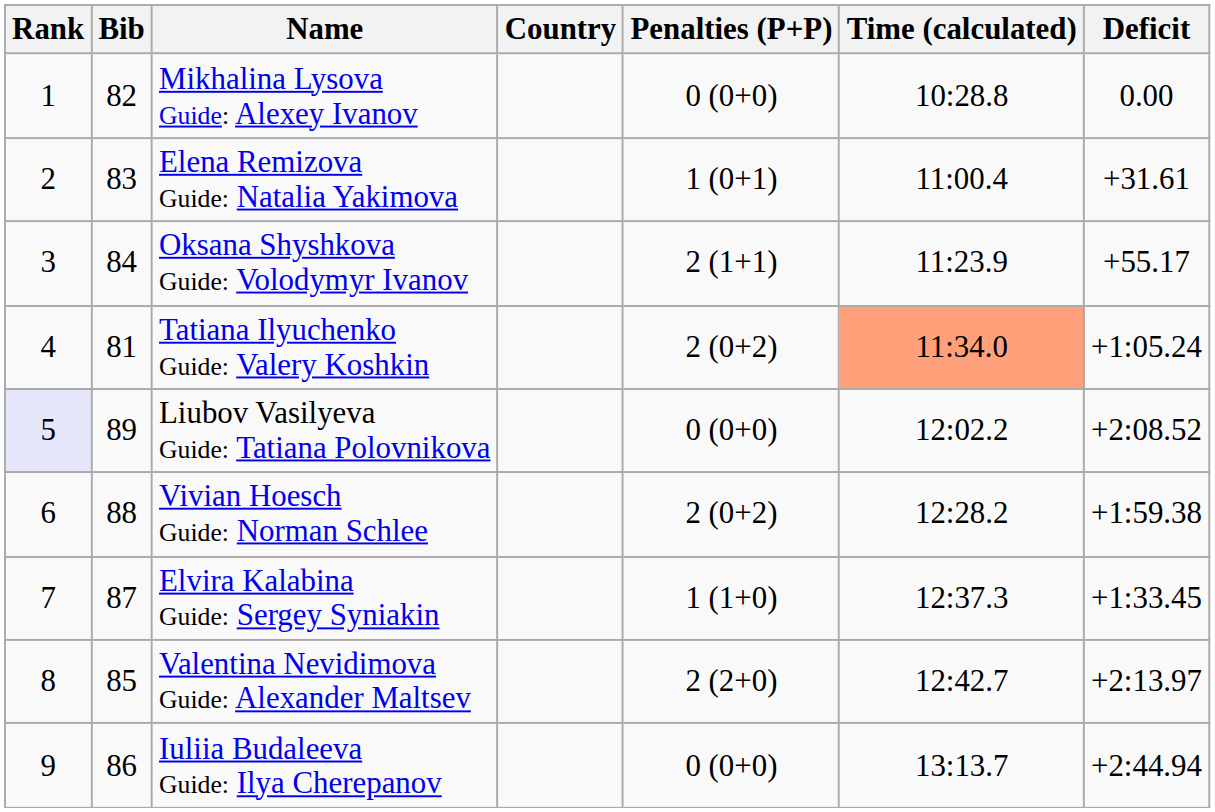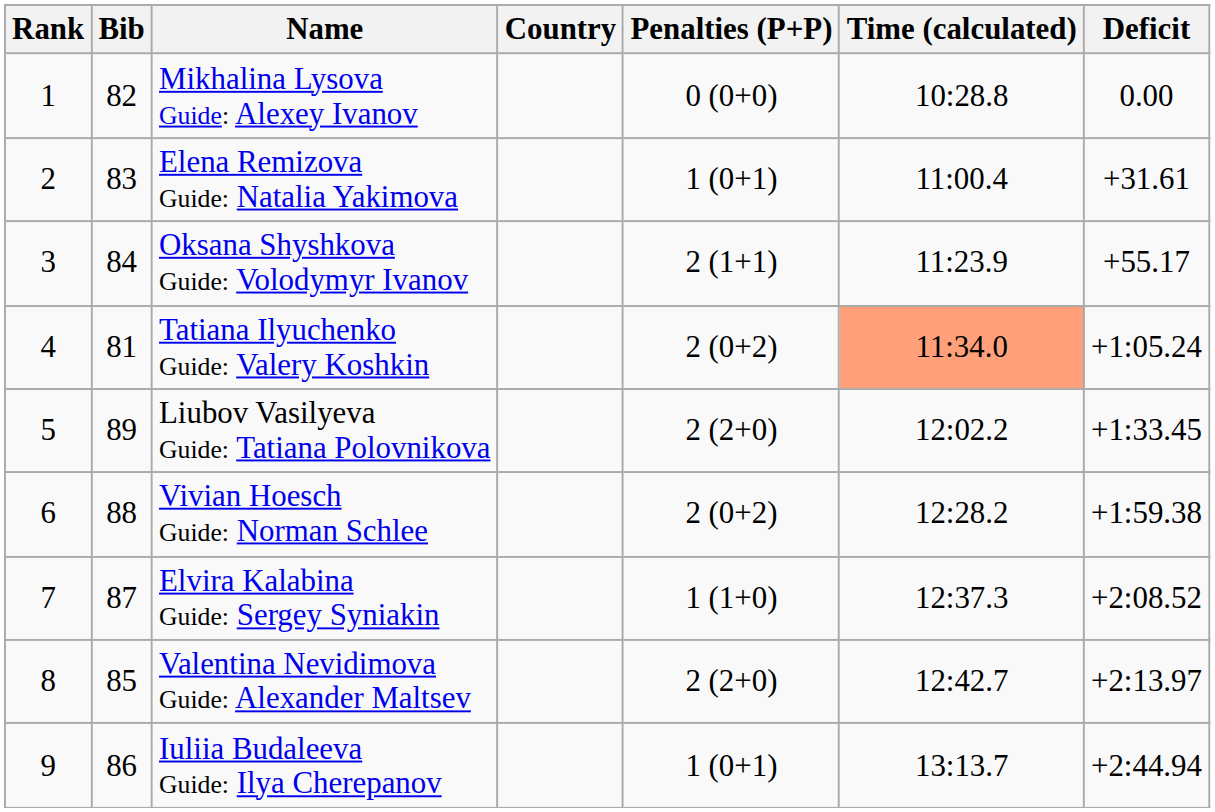 <table class="wikitable sortable" style="text-align:center">
 <tr>
 <th>Rank</th>
 <th>Bib</th>
 <th>Name</th>
 <th>Country</th>
 <th>Penalties  (P+P)</th>
 <th>Time (calculated)</th>
 <th>Deficit</th>
 </tr>
 <tr>
 <td>1</td>
 <td>82</td>
 <td align=left><a href='#'>Mikhalina Lysova</a><br><small><a href='#'>Guide</a>:</small> <a href='#'>Alexey Ivanov</a></td>
 <td align=left></td>
 <td>0 (0+0)</td>
 <td>10:28.8</td>
 <td>0.00</td>
 </tr>
 <tr>
 <td>2</td>
 <td>83</td>
 <td align=left><a href='#'>Elena Remizova</a><br><small>Guide:</small> <a href='#'>Natalia Yakimova</a></td>
 <td align=left></td>
 <td>1 (0+1)</td>
 <td>11:00.4</td>
 <td>+31.61</td>
 </tr>
 <tr>
 <td>3</td>
 <td>84</td>
 <td align=left><a href='#'>Oksana Shyshkova</a><br><small>Guide:</small> <a href='#'>Volodymyr Ivanov</a></td>
 <td align=left></td>
 <td>2 (1+1)</td>
 <td>11:23.9</td>
 <td>+55.17</td>
 </tr>
 <tr>
 <td>4</td>
 <td>81</td>
 <td align=left><a href='#'>Tatiana Ilyuchenko</a><br><small>Guide:</small> <a href='#'>Valery Koshkin</a></td>
 <td align=left></td>
 <td>2 (0+2)</td>
 <td style="background: lightsalmon;">11:34.0</td>
 <td>+1:05.24</td>
 </tr>
 <tr>
-<td style="background: lavender;">5</td>
+<td>5</td>
 <td>89</td>
 <td align=left>Liubov Vasilyeva<br><small>Guide:</small> <a href='#'>Tatiana Polovnikova</a></td>
 <td align=left></td>
-<td>0 (0+0)</td>
+<td>2 (2+0)</td>
 <td>12:02.2</td>
-<td>+2:08.52</td>
+<td>+1:33.45</td>
 </tr>
 <tr>
 <td>6</td>
 <td>88</td>
 <td align=left><a href='#'>Vivian Hoesch</a><br><small>Guide:</small> <a href='#'>Norman Schlee</a></td>
 <td align=left></td>
 <td>2 (0+2)</td>
 <td>12:28.2</td>
 <td>+1:59.38</td>
 </tr>
 <tr>
 <td>7</td>
 <td>87</td>
 <td align=left><a href='#'>Elvira Kalabina</a><br><small>Guide:</small> <a href='#'>Sergey Syniakin</a></td>
 <td align=left></td>
 <td>1 (1+0)</td>
 <td>12:37.3</td>
-<td>+1:33.45</td>
+<td>+2:08.52</td>
 </tr>
 <tr>
 <td>8</td>
 <td>85</td>
 <td align=left><a href='#'>Valentina Nevidimova</a><br><small>Guide:</small> <a href='#'>Alexander Maltsev</a></td>
 <td align=left></td>
 <td>2 (2+0)</td>
 <td>12:42.7</td>
 <td>+2:13.97</td>
 </tr>
 <tr>
 <td>9</td>
 <td>86</td>
 <td align=left><a href='#'>Iuliia Budaleeva</a><br><small>Guide:</small> <a href='#'>Ilya Cherepanov</a></td>
 <td align=left></td>
-<td>0 (0+0)</td>
+<td>1 (0+1)</td>
 <td>13:13.7</td>
 <td>+2:44.94</td>
 </tr>
 </table>
